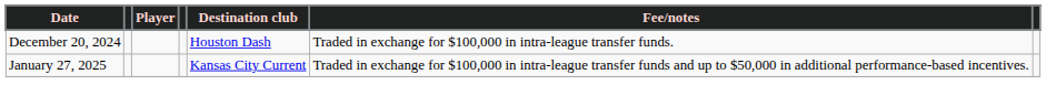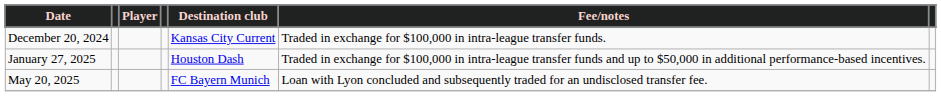 <table class="wikitable sortable" style="font-size:90%;">
 <tr>
 <th style="background:#202121; color:#F7D5CF; border:2px solid #898C8F;" scope="col" data-sort-type="date">Date</th>
 <th style="background:#202121; color:#F7D5CF; border:2px solid #898C8F;" scope="col"></th>
 <th style="background:#202121; color:#F7D5CF; border:2px solid #898C8F;" scope="col">Player</th>
 <th style="background:#202121; color:#F7D5CF; border:2px solid #898C8F;" scope="col"></th>
 <th style="background:#202121; color:#F7D5CF; border:2px solid #898C8F;" scope="col">Destination club</th>
 <th style="background:#202121; color:#F7D5CF; border:2px solid #898C8F;" scope="col">Fee/notes</th>
 <th style="background:#202121; color:#F7D5CF; border:2px solid #898C8F;" scope="col"></th>
 </tr>
 <tr>
 <td>December 20, 2024</td>
 <td></td>
 <td></td>
 <td></td>
-<td> <a href='#'>Houston Dash</a></td>
+<td> <a href='#'>Kansas City Current</a></td>
 <td>Traded in exchange for $100,000 in intra-league transfer funds.</td>
 <td></td>
 </tr>
 <tr>
 <td>January 27, 2025</td>
 <td></td>
 <td></td>
 <td></td>
-<td> <a href='#'>Kansas City Current</a></td>
+<td> <a href='#'>Houston Dash</a></td>
 <td>Traded in exchange for $100,000 in intra-league transfer funds and up to $50,000 in additional performance-based incentives.</td>
+<td></td>
+</tr>
+<tr>
+<td>May 20, 2025</td>
+<td></td>
+<td></td>
+<td></td>
+<td> <a href='#'>FC Bayern Munich</a></td>
+<td>Loan with Lyon concluded and subsequently traded for an undisclosed transfer fee.</td>
 <td></td>
 </tr>
 <tr>
 </tr>
 </table>
